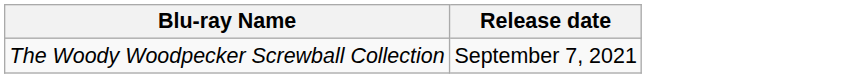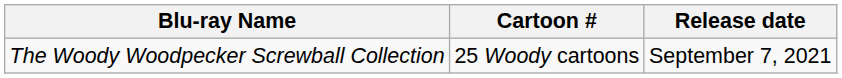 <table class="wikitable">
 <tr>
 <th>Blu-ray Name</th>
+<th>Cartoon #</th>
 <th>Release date</th>
 </tr>
 <tr>
 <td><em>The Woody Woodpecker Screwball Collection</em></td>
+<td style="text-align:center;">25 <em>Woody</em> cartoons</td>
 <td>September 7, 2021</td>
 </tr>
 </table>
